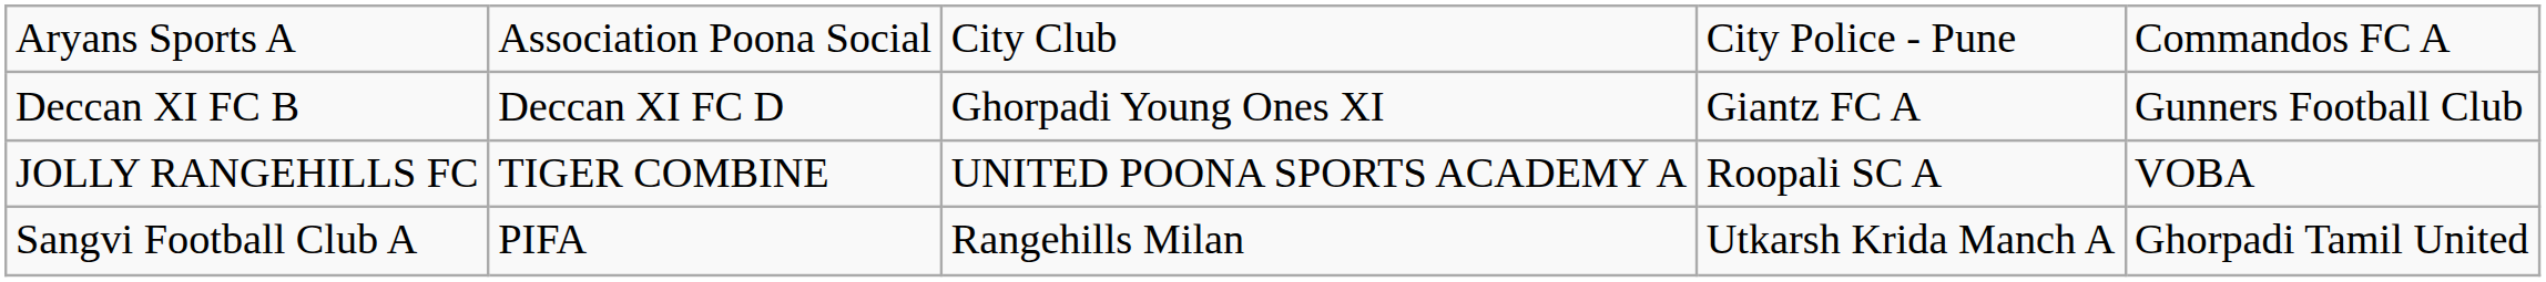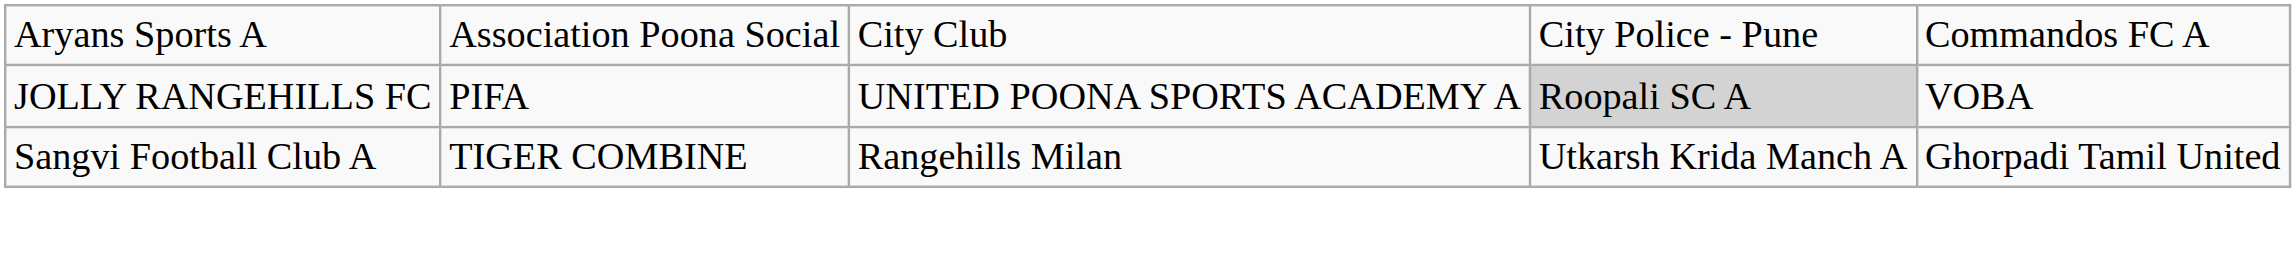 <table class="wikitable">
 <tr>
 <td>Aryans Sports A</td>
 <td>Association Poona Social</td>
 <td>City Club</td>
 <td>City Police - Pune</td>
 <td>Commandos FC A</td>
 </tr>
 <tr>
-<td>Deccan XI FC B</td>
-<td>Deccan XI FC D</td>
-<td>Ghorpadi Young Ones XI</td>
-<td>Giantz FC A</td>
-<td>Gunners Football Club</td>
-</tr>
-<tr>
 <td>JOLLY RANGEHILLS FC</td>
-<td>TIGER COMBINE</td>
+<td>PIFA</td>
 <td>UNITED POONA SPORTS ACADEMY A</td>
-<td>Roopali SC A</td>
+<td style="background: lightgrey;">Roopali SC A</td>
 <td>VOBA</td>
 </tr>
 <tr>
 <td>Sangvi Football Club A</td>
-<td>PIFA</td>
+<td>TIGER COMBINE</td>
 <td>Rangehills Milan</td>
 <td>Utkarsh Krida Manch A</td>
 <td>Ghorpadi Tamil United</td>
 </tr>
 </table>
